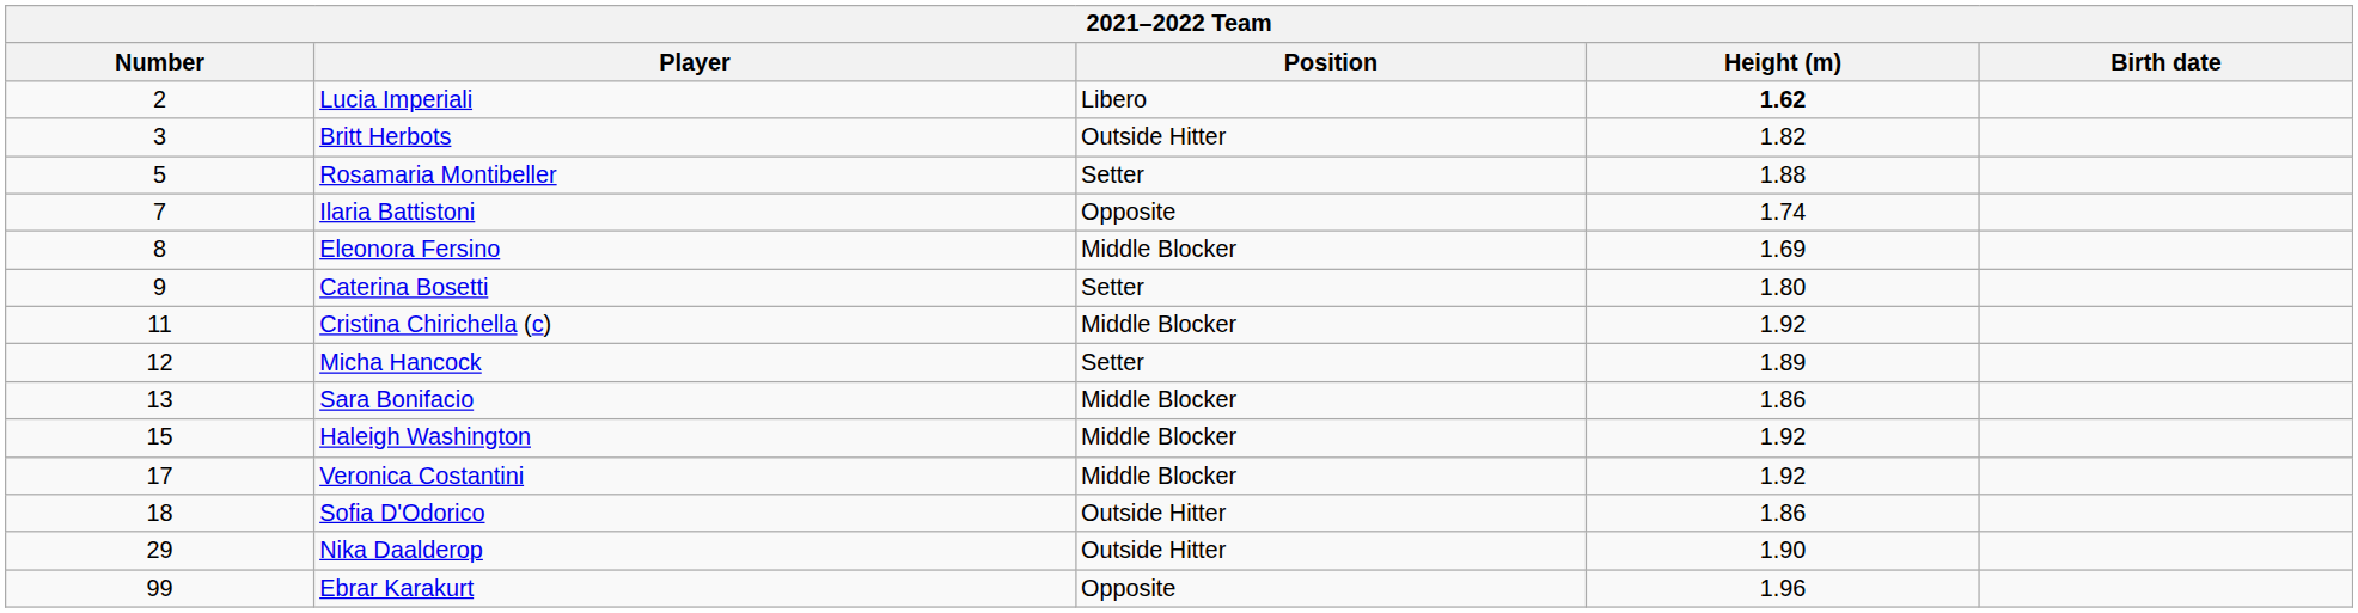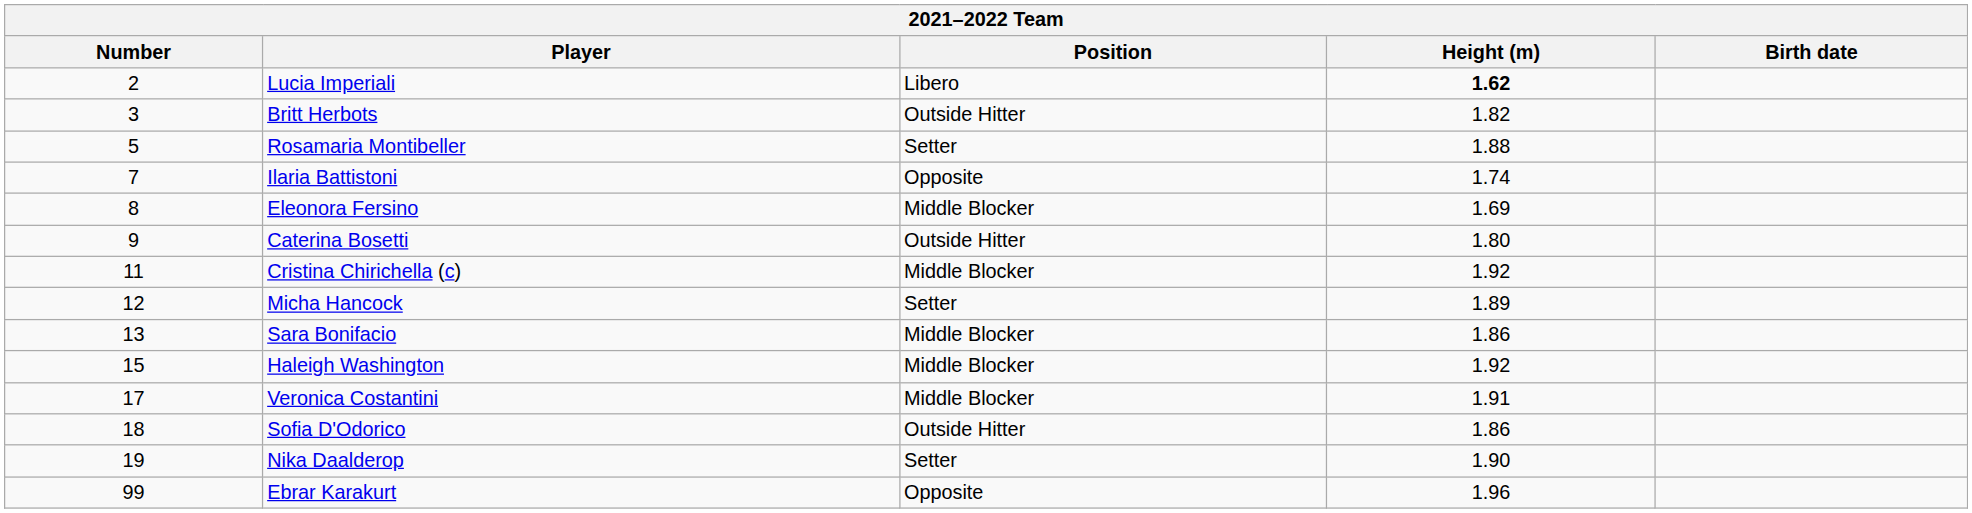 <table class="wikitable collapsible collapsed" style="width:100%;">
 <tr>
 <th colspan=6><strong>2021–2022 Team</strong></th>
 </tr>
 <tr>
 <th>Number</th>
 <th>Player</th>
 <th>Position</th>
 <th>Height (m)</th>
 <th>Birth date</th>
 </tr>
 <tr>
 <td align=center>2</td>
 <td> <a href='#'>Lucia Imperiali</a></td>
 <td>Libero</td>
 <td align=center><strong>1.62</strong></td>
 <td></td>
 </tr>
 <tr>
 <td align=center>3</td>
 <td> <a href='#'>Britt Herbots</a></td>
 <td>Outside Hitter</td>
 <td align=center>1.82</td>
 <td></td>
 </tr>
 <tr>
 <td align=center>5</td>
 <td> <a href='#'>Rosamaria Montibeller</a></td>
 <td>Setter</td>
 <td align=center>1.88</td>
 <td></td>
 </tr>
 <tr>
 <td align=center>7</td>
 <td> <a href='#'>Ilaria Battistoni</a></td>
 <td>Opposite</td>
 <td align=center>1.74</td>
 <td></td>
 </tr>
 <tr>
 <td align=center>8</td>
 <td> <a href='#'>Eleonora Fersino</a></td>
 <td>Middle Blocker</td>
 <td align=center>1.69</td>
 <td></td>
 </tr>
 <tr>
 <td align=center>9</td>
 <td> <a href='#'>Caterina Bosetti</a></td>
-<td>Setter</td>
+<td>Outside Hitter</td>
 <td align=center>1.80</td>
 <td></td>
 </tr>
 <tr>
 <td align=center>11</td>
 <td> <a href='#'>Cristina Chirichella</a> (<a href='#'>c</a>)</td>
 <td>Middle Blocker</td>
 <td align=center>1.92</td>
 <td></td>
 </tr>
 <tr>
 <td align="center">12</td>
 <td> <a href='#'>Micha Hancock</a></td>
 <td>Setter</td>
 <td align="center">1.89</td>
 <td></td>
 </tr>
 <tr>
 <td align="center">13</td>
 <td> <a href='#'>Sara Bonifacio</a></td>
 <td>Middle Blocker</td>
 <td align="center">1.86</td>
 <td></td>
 </tr>
 <tr>
 <td align="center">15</td>
 <td> <a href='#'>Haleigh Washington</a></td>
 <td>Middle Blocker</td>
 <td align="center">1.92</td>
 <td></td>
 </tr>
 <tr>
 <td align="center">17</td>
 <td> <a href='#'>Veronica Costantini</a></td>
 <td>Middle Blocker</td>
-<td align="center">1.92</td>
+<td align="center">1.91</td>
 <td></td>
 </tr>
 <tr>
 <td align="center">18</td>
 <td> <a href='#'>Sofia D'Odorico</a></td>
 <td>Outside Hitter</td>
 <td align="center">1.86</td>
 <td></td>
 </tr>
 <tr>
-<td align="center">29</td>
+<td align="center">19</td>
 <td> <a href='#'>Nika Daalderop</a></td>
-<td>Outside Hitter</td>
+<td>Setter</td>
 <td align="center">1.90</td>
 <td></td>
 </tr>
 <tr>
 <td align="center">99</td>
 <td> <a href='#'>Ebrar Karakurt</a></td>
 <td>Opposite</td>
 <td align="center">1.96</td>
 <td></td>
 </tr>
 </table>
